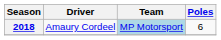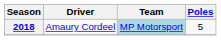 <table class="wikitable" style="font-size:85%; text-align:center;">
 <tr>
 <th scope=col>Season</th>
 <th scope=col>Driver</th>
 <th scope=col>Team</th>
 <th scope=col><a href='#'>Poles</a></th>
 </tr>
 <tr>
 <th><a href='#'>2018</a></th>
 <td align=left> <a href='#'>Amaury Cordeel</a></td>
 <td align=left style="background: lightblue;"> <a href='#'>MP Motorsport</a></td>
-<td>6</td>
+<td>5</td>
 </tr>
 <tr>
 </tr>
 </table>
